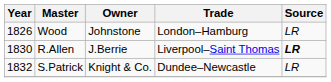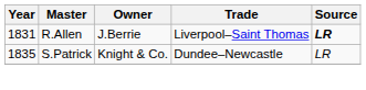 <table class="wikitable">
 <tr>
 <th>Year</th>
 <th>Master</th>
 <th>Owner</th>
 <th>Trade</th>
 <th>Source</th>
 </tr>
 <tr>
-<td>1826</td>
-<td>Wood</td>
-<td>Johnstone</td>
-<td>London–Hamburg</td>
-<td><em>LR</em></td>
-</tr>
-<tr>
-<td>1830</td>
+<td>1831</td>
 <td>R.Allen</td>
 <td>J.Berrie</td>
 <td>Liverpool–<a href='#'>Saint Thomas</a></td>
 <td><strong><em>LR</em></strong></td>
 </tr>
 <tr>
-<td>1832</td>
+<td>1835</td>
 <td>S.Patrick</td>
 <td>Knight & Co.</td>
 <td>Dundee–Newcastle</td>
 <td><em>LR</em></td>
 </tr>
 <tr>
 </tr>
 </table>
